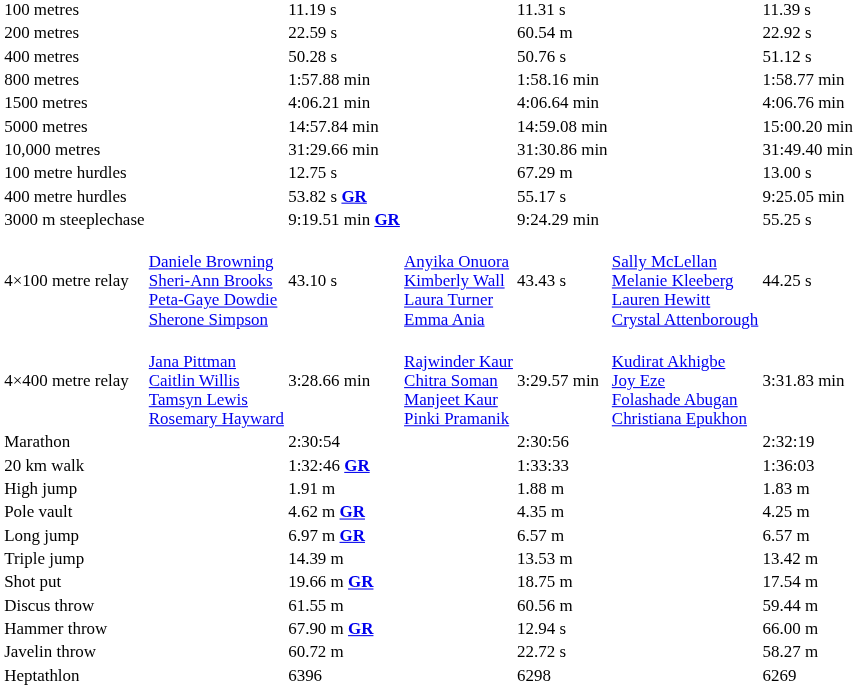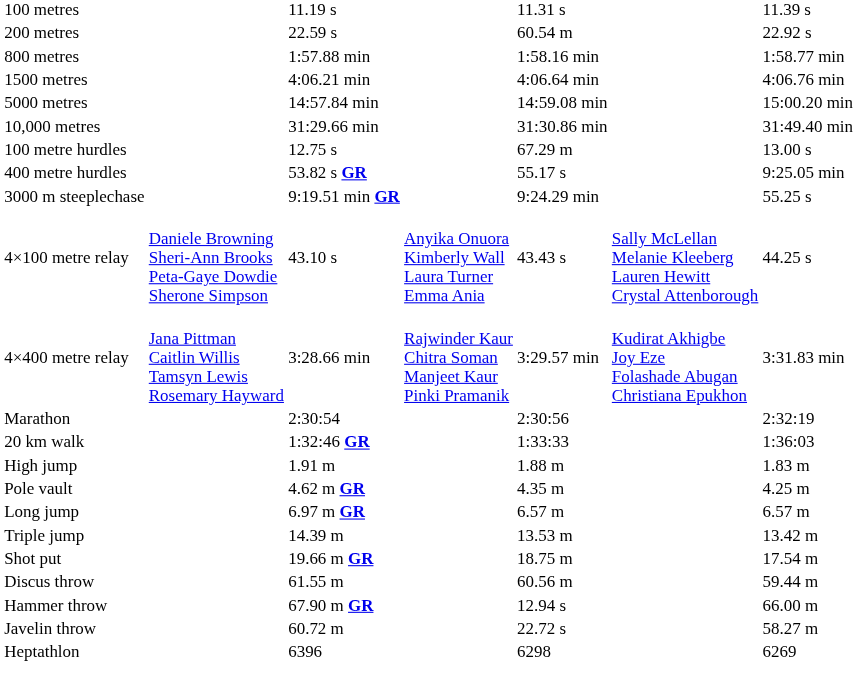 <table>
 <tr>
 <td>100 metres<br></td>
 <td></td>
 <td>11.19 s</td>
 <td></td>
 <td>11.31 s</td>
 <td></td>
 <td>11.39 s</td>
 </tr>
 <tr>
 <td>200 metres<br></td>
 <td></td>
 <td>22.59 s</td>
 <td></td>
 <td>60.54 m</td>
 <td></td>
 <td>22.92 s</td>
-</tr>
-<tr>
-<td>400 metres<br></td>
-<td></td>
-<td>50.28 s</td>
-<td></td>
-<td>50.76 s</td>
-<td></td>
-<td>51.12 s</td>
 </tr>
 <tr>
 <td>800 metres<br></td>
 <td></td>
 <td>1:57.88 min</td>
 <td></td>
 <td>1:58.16 min</td>
 <td></td>
 <td>1:58.77 min</td>
 </tr>
 <tr>
 <td>1500 metres<br></td>
 <td></td>
 <td>4:06.21 min</td>
 <td></td>
 <td>4:06.64 min</td>
 <td></td>
 <td>4:06.76 min</td>
 </tr>
 <tr>
 <td>5000 metres<br></td>
 <td></td>
 <td>14:57.84 min</td>
 <td></td>
 <td>14:59.08 min</td>
 <td></td>
 <td>15:00.20 min</td>
 </tr>
 <tr>
 <td>10,000 metres<br></td>
 <td></td>
 <td>31:29.66 min</td>
 <td></td>
 <td>31:30.86 min</td>
 <td></td>
 <td>31:49.40 min</td>
 </tr>
 <tr>
 <td>100 metre hurdles<br></td>
 <td></td>
 <td>12.75 s</td>
 <td></td>
 <td>67.29 m</td>
 <td></td>
 <td>13.00 s</td>
 </tr>
 <tr>
 <td>400 metre hurdles<br></td>
 <td></td>
 <td>53.82 s <strong><a href='#'>GR</a></strong></td>
 <td></td>
 <td>55.17 s</td>
 <td></td>
 <td>9:25.05 min</td>
 </tr>
 <tr>
 <td>3000 m steeplechase<br></td>
 <td></td>
 <td>9:19.51 min <strong><a href='#'>GR</a></strong></td>
 <td></td>
 <td>9:24.29 min</td>
 <td></td>
 <td>55.25 s</td>
 </tr>
 <tr>
 <td>4×100 metre relay<br></td>
 <td><br><a href='#'>Daniele Browning</a><br><a href='#'>Sheri-Ann Brooks</a><br><a href='#'>Peta-Gaye Dowdie</a><br><a href='#'>Sherone Simpson</a></td>
 <td>43.10 s</td>
 <td><br><a href='#'>Anyika Onuora</a><br><a href='#'>Kimberly Wall</a><br><a href='#'>Laura Turner</a><br><a href='#'>Emma Ania</a></td>
 <td>43.43 s</td>
 <td><br><a href='#'>Sally McLellan</a><br><a href='#'>Melanie Kleeberg</a><br><a href='#'>Lauren Hewitt</a><br><a href='#'>Crystal Attenborough</a></td>
 <td>44.25 s</td>
 </tr>
 <tr>
 <td>4×400 metre relay<br></td>
 <td><br><a href='#'>Jana Pittman</a><br><a href='#'>Caitlin Willis</a><br><a href='#'>Tamsyn Lewis</a><br><a href='#'>Rosemary Hayward</a></td>
 <td>3:28.66 min</td>
 <td><br><a href='#'>Rajwinder Kaur</a><br><a href='#'>Chitra Soman</a><br><a href='#'>Manjeet Kaur</a><br><a href='#'>Pinki Pramanik</a></td>
 <td>3:29.57 min</td>
 <td><br><a href='#'>Kudirat Akhigbe</a><br><a href='#'>Joy Eze</a><br><a href='#'>Folashade Abugan</a><br><a href='#'>Christiana Epukhon</a></td>
 <td>3:31.83 min</td>
 </tr>
 <tr>
 <td>Marathon<br></td>
 <td></td>
 <td>2:30:54</td>
 <td></td>
 <td>2:30:56</td>
 <td></td>
 <td>2:32:19</td>
 </tr>
 <tr>
 <td>20 km walk<br></td>
 <td></td>
 <td>1:32:46 <strong><a href='#'>GR</a></strong></td>
 <td></td>
 <td>1:33:33</td>
 <td></td>
 <td>1:36:03</td>
 </tr>
 <tr>
 <td rowspan=2>High jump<br></td>
 <td rowspan=2></td>
 <td rowspan=2>1.91 m</td>
 <td rowspan=2></td>
 <td rowspan=2>1.88 m</td>
 <td></td>
 <td rowspan=2>1.83 m</td>
 </tr>
 <tr>
 <td></td>
 </tr>
 <tr>
 <td>Pole vault<br></td>
 <td></td>
 <td>4.62 m <strong><a href='#'>GR</a></strong></td>
 <td></td>
 <td>4.35 m</td>
 <td></td>
 <td>4.25 m</td>
 </tr>
 <tr>
 <td>Long jump<br></td>
 <td></td>
 <td>6.97 m <strong><a href='#'>GR</a></strong></td>
 <td></td>
 <td>6.57 m</td>
 <td></td>
 <td>6.57 m</td>
 </tr>
 <tr>
 <td>Triple jump<br></td>
 <td></td>
 <td>14.39 m</td>
 <td></td>
 <td>13.53 m</td>
 <td></td>
 <td>13.42 m</td>
 </tr>
 <tr>
 <td>Shot put<br></td>
 <td></td>
 <td>19.66 m <strong><a href='#'>GR</a></strong></td>
 <td></td>
 <td>18.75 m</td>
 <td></td>
 <td>17.54 m</td>
 </tr>
 <tr>
 <td>Discus throw<br></td>
 <td></td>
 <td>61.55 m</td>
 <td></td>
 <td>60.56 m</td>
 <td></td>
 <td>59.44 m</td>
 </tr>
 <tr>
 <td>Hammer throw<br></td>
 <td></td>
 <td>67.90 m <strong><a href='#'>GR</a></strong></td>
 <td></td>
 <td>12.94 s</td>
 <td></td>
 <td>66.00 m</td>
 </tr>
 <tr>
 <td>Javelin throw<br></td>
 <td></td>
 <td>60.72 m</td>
 <td></td>
 <td>22.72 s</td>
 <td></td>
 <td>58.27 m</td>
 </tr>
 <tr>
 <td>Heptathlon<br></td>
 <td></td>
 <td>6396</td>
 <td></td>
 <td>6298</td>
 <td></td>
 <td>6269</td>
 </tr>
 </table>
